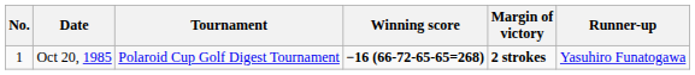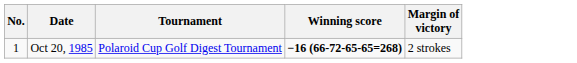 <table class="wikitable" style="font-size:95%;">
 <tr>
 <th>No.</th>
 <th>Date</th>
 <th>Tournament</th>
 <th>Winning score</th>
 <th>Margin of<br>victory</th>
-<th>Runner-up</th>
 </tr>
 <tr>
 <td align=center>1</td>
 <td align=right>Oct 20, <a href='#'>1985</a></td>
 <td><a href='#'>Polaroid Cup Golf Digest Tournament</a></td>
 <td><strong>−16 (66-72-65-65=268)</strong></td>
-<td><strong>2 strokes</strong></td>
-<td> <a href='#'>Yasuhiro Funatogawa</a></td>
+<td>2 strokes</td>
 </tr>
 </table>
